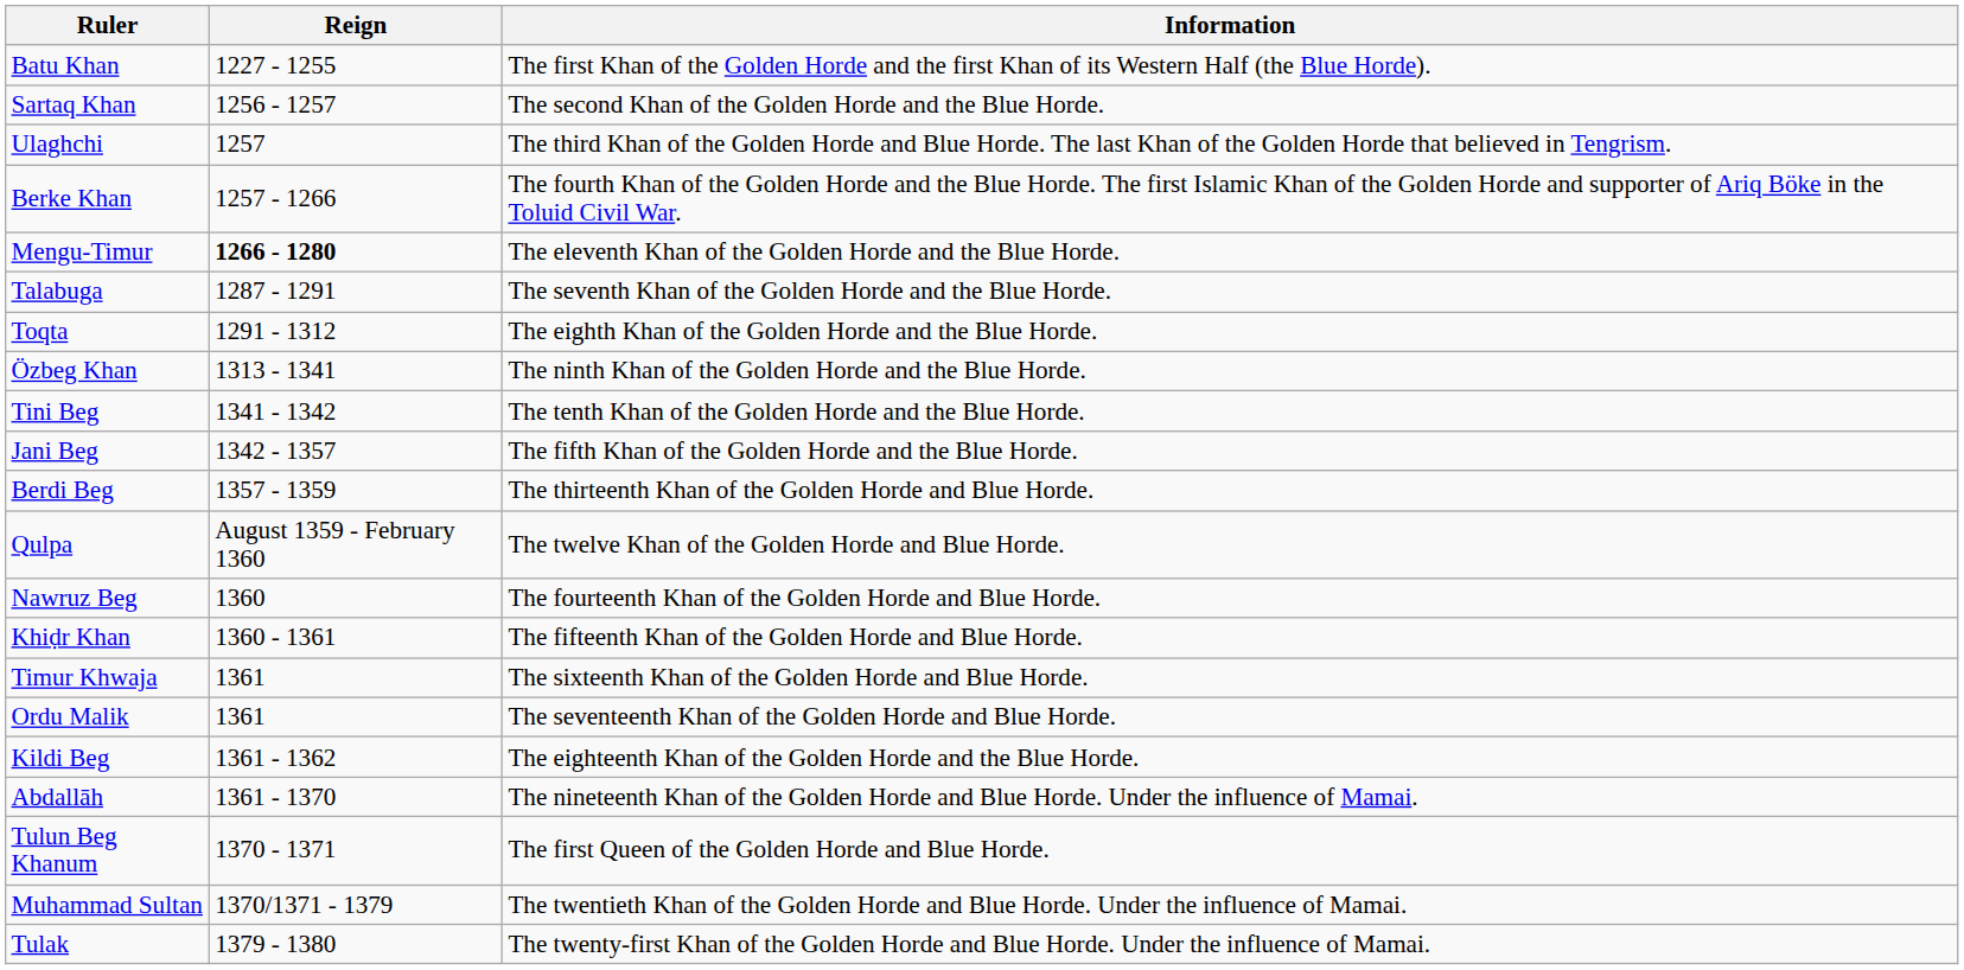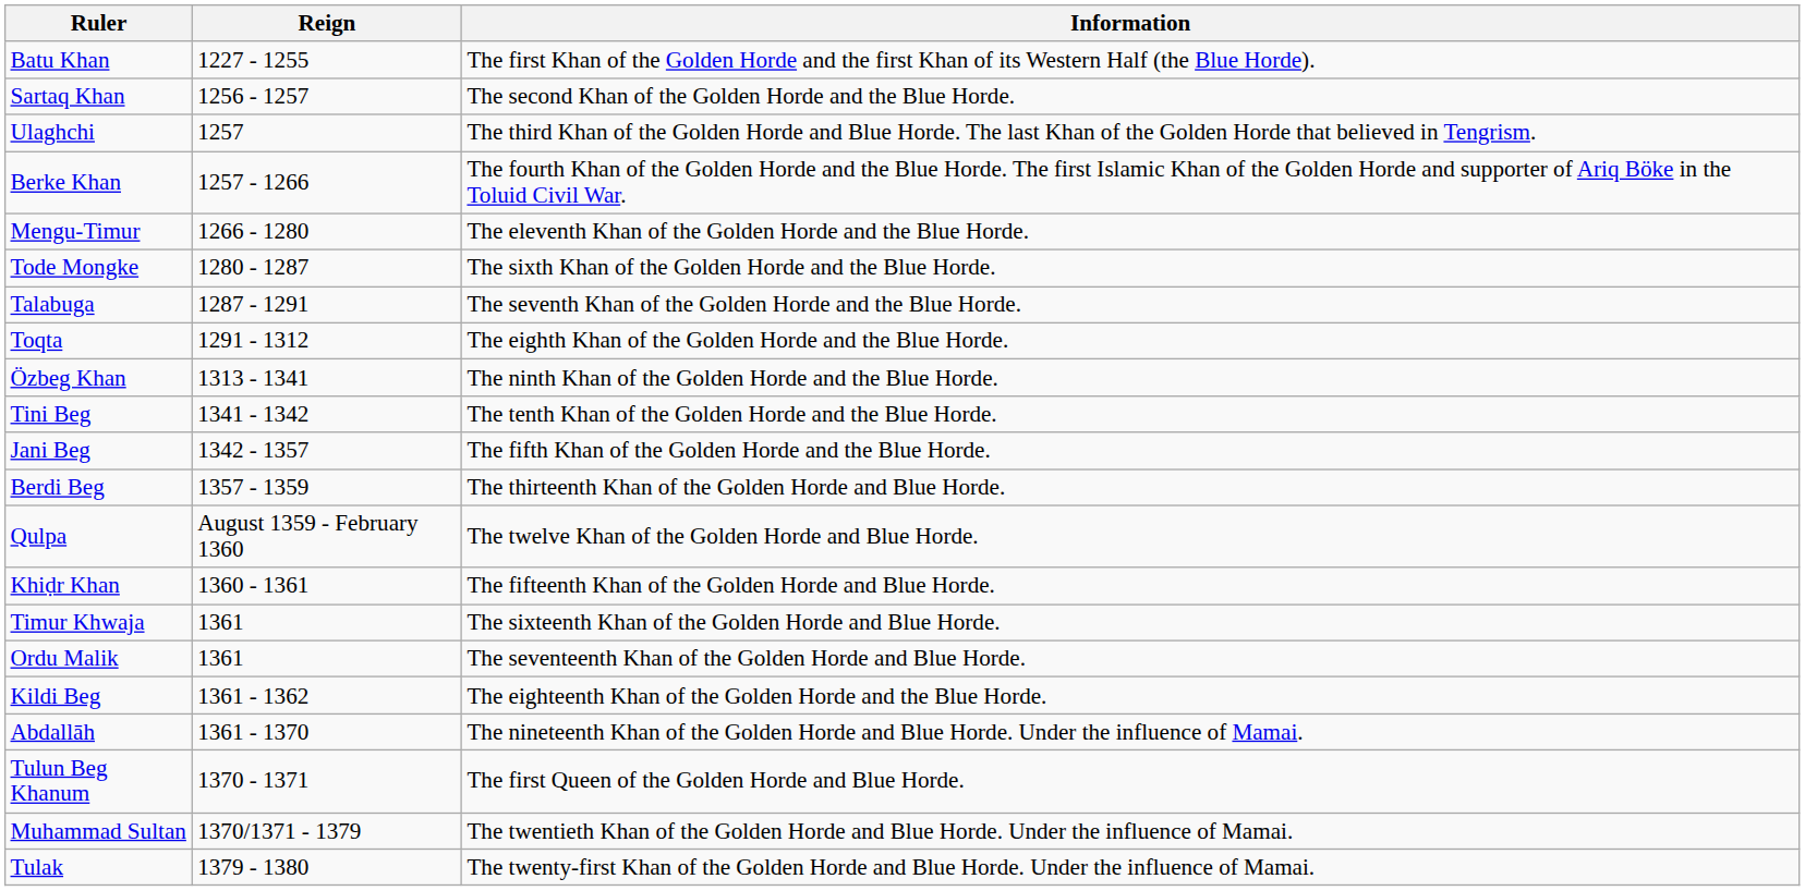 <table class="wikitable">
 <tr>
 <th>Ruler</th>
 <th>Reign</th>
 <th>Information</th>
 </tr>
 <tr>
 <td><a href='#'>Batu Khan</a></td>
 <td>1227 - 1255</td>
 <td>The first Khan of the <a href='#'>Golden Horde</a> and the first Khan of its Western Half (the <a href='#'>Blue Horde</a>).</td>
 </tr>
 <tr>
 <td><a href='#'>Sartaq Khan</a></td>
 <td>1256 - 1257</td>
 <td>The second Khan of the Golden Horde and the Blue Horde.</td>
 </tr>
 <tr>
 <td><a href='#'>Ulaghchi</a></td>
 <td>1257</td>
 <td>The third Khan of the Golden Horde and Blue Horde. The last Khan of the Golden Horde that believed in <a href='#'>Tengrism</a>.</td>
 </tr>
 <tr>
 <td><a href='#'>Berke Khan</a></td>
 <td>1257 - 1266</td>
 <td>The fourth Khan of the Golden Horde and the Blue Horde. The first Islamic Khan of the Golden Horde and supporter of <a href='#'>Ariq Böke</a> in the <a href='#'>Toluid Civil War</a>.</td>
 </tr>
 <tr>
 <td><a href='#'>Mengu-Timur</a></td>
-<td><strong>1266 - 1280</strong></td>
+<td>1266 - 1280</td>
 <td>The eleventh Khan of the Golden Horde and the Blue Horde.</td>
+</tr>
+<tr>
+<td><a href='#'>Tode Mongke</a></td>
+<td>1280 - 1287</td>
+<td>The sixth Khan of the Golden Horde and the Blue Horde.</td>
 </tr>
 <tr>
 <td><a href='#'>Talabuga</a></td>
 <td>1287 - 1291</td>
 <td>The seventh Khan of the Golden Horde and the Blue Horde.</td>
 </tr>
 <tr>
 <td><a href='#'>Toqta</a></td>
 <td>1291 - 1312</td>
 <td>The eighth Khan of the Golden Horde and the Blue Horde.</td>
 </tr>
 <tr>
 <td><a href='#'>Özbeg Khan</a></td>
 <td>1313 - 1341</td>
 <td>The ninth Khan of the Golden Horde and the Blue Horde.</td>
 </tr>
 <tr>
 <td><a href='#'>Tini Beg</a></td>
 <td>1341 - 1342</td>
 <td>The tenth Khan of the Golden Horde and the Blue Horde.</td>
 </tr>
 <tr>
 <td><a href='#'>Jani Beg</a></td>
 <td>1342 - 1357</td>
 <td>The fifth Khan of the Golden Horde and the Blue Horde.</td>
 </tr>
 <tr>
 <td><a href='#'>Berdi Beg</a></td>
 <td>1357 - 1359</td>
 <td>The thirteenth Khan of the Golden Horde and Blue Horde.</td>
 </tr>
 <tr>
 <td><a href='#'>Qulpa</a></td>
 <td>August 1359 - February 1360</td>
 <td>The twelve Khan of the Golden Horde and Blue Horde.</td>
-</tr>
-<tr>
-<td><a href='#'>Nawruz Beg</a></td>
-<td>1360</td>
-<td>The fourteenth Khan of the Golden Horde and Blue Horde.</td>
 </tr>
 <tr>
 <td><a href='#'>Khiḍr Khan</a></td>
 <td>1360 - 1361</td>
 <td>The fifteenth Khan of the Golden Horde and Blue Horde.</td>
 </tr>
 <tr>
 <td><a href='#'>Timur Khwaja</a></td>
 <td>1361</td>
 <td>The sixteenth Khan of the Golden Horde and Blue Horde.</td>
 </tr>
 <tr>
 <td><a href='#'>Ordu Malik</a></td>
 <td>1361</td>
 <td>The seventeenth Khan of the Golden Horde and Blue Horde.</td>
 </tr>
 <tr>
 <td><a href='#'>Kildi Beg</a></td>
 <td>1361 - 1362</td>
 <td>The eighteenth Khan of the Golden Horde and the Blue Horde.</td>
 </tr>
 <tr>
 <td><a href='#'>Abdallāh</a></td>
 <td>1361 - 1370</td>
 <td>The nineteenth Khan of the Golden Horde and Blue Horde. Under the influence of <a href='#'>Mamai</a>.</td>
 </tr>
 <tr>
 <td><a href='#'>Tulun Beg Khanum</a></td>
 <td>1370 - 1371</td>
 <td>The first Queen of the Golden Horde and Blue Horde.</td>
 </tr>
 <tr>
 <td><a href='#'>Muhammad Sultan</a></td>
 <td>1370/1371 - 1379</td>
 <td>The twentieth Khan of the Golden Horde and Blue Horde. Under the influence of Mamai.</td>
 </tr>
 <tr>
 <td><a href='#'>Tulak</a></td>
 <td>1379 - 1380</td>
 <td>The twenty-first Khan of the Golden Horde and Blue Horde. Under the influence of Mamai.</td>
 </tr>
 </table>
